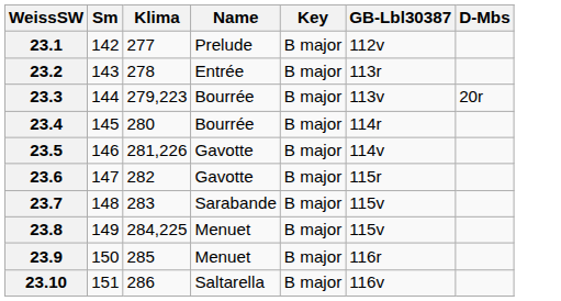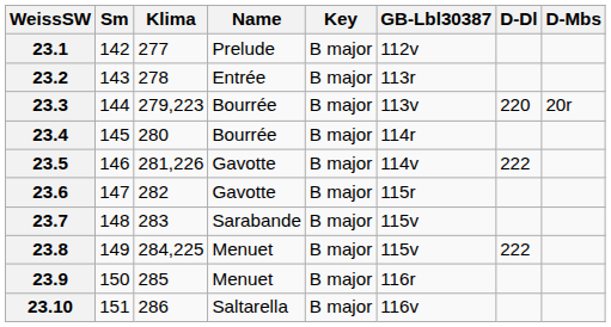 <table border="1" class="wikitable sortable">
 <tr>
 <th data-sort-type="number">WeissSW</th>
 <th>Sm</th>
 <th>Klima</th>
 <th class="unsortable">Name</th>
 <th class="unsortable">Key</th>
 <th>GB-Lbl30387</th>
+<th>D-Dl</th>
 <th>D-Mbs</th>
 </tr>
 <tr>
 <th data-sort-value="1">23.1</th>
 <td>142</td>
 <td>277</td>
 <td>Prelude</td>
 <td>B major</td>
 <td>112v</td>
 <td></td>
+<td></td>
 </tr>
 <tr>
 <th data-sort-value="2">23.2</th>
 <td>143</td>
 <td>278</td>
 <td>Entrée</td>
 <td>B major</td>
 <td>113r</td>
 <td></td>
+<td></td>
 </tr>
 <tr>
 <th data-sort-value="3">23.3</th>
 <td>144</td>
 <td>279,223</td>
 <td>Bourrée</td>
 <td>B major</td>
 <td>113v</td>
+<td>220</td>
 <td>20r</td>
 </tr>
 <tr>
 <th data-sort-value="4">23.4</th>
 <td>145</td>
 <td>280</td>
 <td>Bourrée</td>
 <td>B major</td>
 <td>114r</td>
 <td></td>
+<td></td>
 </tr>
 <tr>
 <th data-sort-value="5">23.5</th>
 <td>146</td>
 <td>281,226</td>
 <td>Gavotte</td>
 <td>B major</td>
 <td>114v</td>
+<td>222</td>
 <td></td>
 </tr>
 <tr>
 <th data-sort-value="6">23.6</th>
 <td>147</td>
 <td>282</td>
 <td>Gavotte</td>
 <td>B major</td>
 <td>115r</td>
 <td></td>
+<td></td>
 </tr>
 <tr>
 <th data-sort-value="7">23.7</th>
 <td>148</td>
 <td>283</td>
 <td>Sarabande</td>
 <td>B major</td>
 <td>115v</td>
 <td></td>
+<td></td>
 </tr>
 <tr>
 <th data-sort-value="8">23.8</th>
 <td>149</td>
 <td>284,225</td>
 <td>Menuet</td>
 <td>B major</td>
 <td>115v</td>
+<td>222</td>
 <td></td>
 </tr>
 <tr>
 <th data-sort-value="9">23.9</th>
 <td>150</td>
 <td>285</td>
 <td>Menuet</td>
 <td>B major</td>
 <td>116r</td>
 <td></td>
+<td></td>
 </tr>
 <tr>
 <th data-sort-value="10">23.10</th>
 <td>151</td>
 <td>286</td>
 <td>Saltarella</td>
 <td>B major</td>
 <td>116v</td>
 <td></td>
+<td></td>
 </tr>
 </table>
